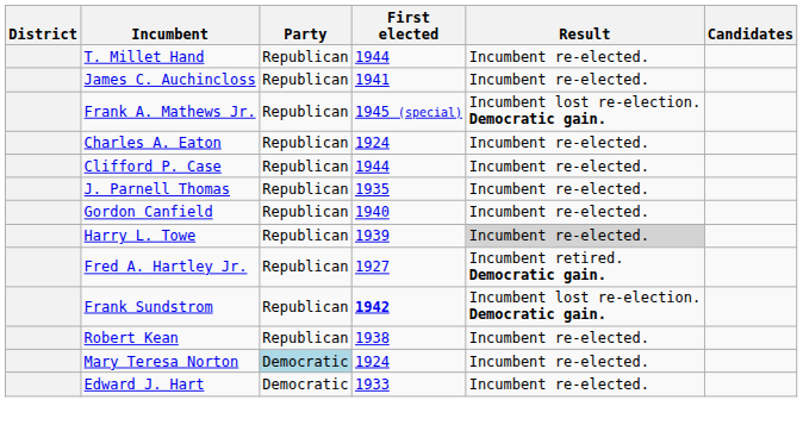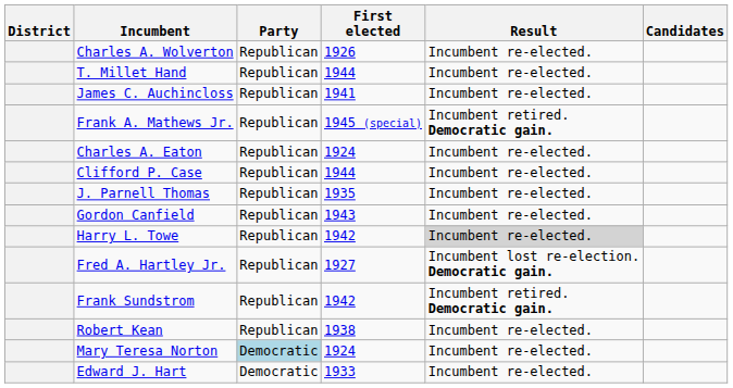 <table class=wikitable>
 <tr valign=bottom>
 <th>District</th>
 <th>Incumbent</th>
 <th>Party</th>
 <th>First<br>elected</th>
 <th>Result</th>
 <th>Candidates</th>
+</tr>
+<tr>
+<th></th>
+<td><a href='#'>Charles A. Wolverton</a></td>
+<td>Republican</td>
+<td><a href='#'>1926</a></td>
+<td>Incumbent re-elected.</td>
+<td nowrap></td>
 </tr>
 <tr>
 <th></th>
 <td><a href='#'>T. Millet Hand</a></td>
 <td>Republican</td>
 <td><a href='#'>1944</a></td>
 <td>Incumbent re-elected.</td>
 <td nowrap></td>
 </tr>
 <tr>
 <th></th>
 <td><a href='#'>James C. Auchincloss</a></td>
 <td>Republican</td>
 <td><a href='#'>1941</a></td>
 <td>Incumbent re-elected.</td>
 <td nowrap></td>
 </tr>
 <tr>
 <th></th>
 <td><a href='#'>Frank A. Mathews Jr.</a></td>
 <td>Republican</td>
 <td><a href='#'>1945 <small>(special)</small></a></td>
-<td>Incumbent lost re-election.<br><strong>Democratic gain.</strong></td>
+<td>Incumbent retired.<br><strong>Democratic gain.</strong></td>
 <td nowrap></td>
 </tr>
 <tr>
 <th></th>
 <td><a href='#'>Charles A. Eaton</a></td>
 <td>Republican</td>
 <td><a href='#'>1924</a></td>
 <td>Incumbent re-elected.</td>
 <td nowrap></td>
 </tr>
 <tr>
 <th></th>
 <td><a href='#'>Clifford P. Case</a></td>
 <td>Republican</td>
 <td><a href='#'>1944</a></td>
 <td>Incumbent re-elected.</td>
 <td nowrap></td>
 </tr>
 <tr>
 <th></th>
 <td><a href='#'>J. Parnell Thomas</a></td>
 <td>Republican</td>
 <td><a href='#'>1935</a></td>
 <td>Incumbent re-elected.</td>
 <td nowrap></td>
 </tr>
 <tr>
 <th></th>
 <td><a href='#'>Gordon Canfield</a></td>
 <td>Republican</td>
-<td><a href='#'>1940</a></td>
+<td><a href='#'>1943</a></td>
 <td>Incumbent re-elected.</td>
 <td nowrap></td>
 </tr>
 <tr>
 <th></th>
 <td><a href='#'>Harry L. Towe</a></td>
 <td>Republican</td>
-<td><a href='#'>1939</a></td>
+<td><a href='#'>1942</a></td>
 <td style="background: lightgrey;">Incumbent re-elected.</td>
 <td nowrap></td>
 </tr>
 <tr>
 <th></th>
 <td><a href='#'>Fred A. Hartley Jr.</a></td>
 <td>Republican</td>
 <td><a href='#'>1927</a></td>
-<td>Incumbent retired.<br><strong>Democratic gain.</strong></td>
+<td>Incumbent lost re-election.<br><strong>Democratic gain.</strong></td>
 <td nowrap></td>
 </tr>
 <tr>
 <th></th>
 <td><a href='#'>Frank Sundstrom</a></td>
 <td>Republican</td>
-<td><strong><a href='#'>1942</a></strong></td>
-<td>Incumbent lost re-election.<br><strong>Democratic gain.</strong></td>
+<td><a href='#'>1942</a></td>
+<td>Incumbent retired.<br><strong>Democratic gain.</strong></td>
 <td nowrap></td>
 </tr>
 <tr>
 <th></th>
 <td><a href='#'>Robert Kean</a></td>
 <td>Republican</td>
 <td><a href='#'>1938</a></td>
 <td>Incumbent re-elected.</td>
 <td nowrap></td>
 </tr>
 <tr>
 <th></th>
 <td><a href='#'>Mary Teresa Norton</a></td>
 <td style="background: lightblue;">Democratic</td>
 <td><a href='#'>1924</a></td>
 <td>Incumbent re-elected.</td>
 <td nowrap></td>
 </tr>
 <tr>
 <th></th>
 <td><a href='#'>Edward J. Hart</a></td>
 <td>Democratic</td>
 <td><a href='#'>1933</a></td>
 <td>Incumbent re-elected.</td>
 <td nowrap></td>
 </tr>
 </table>
